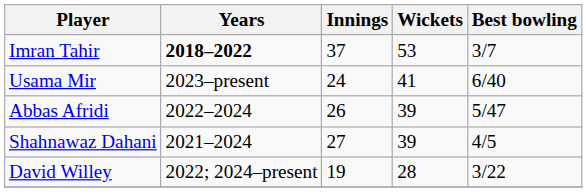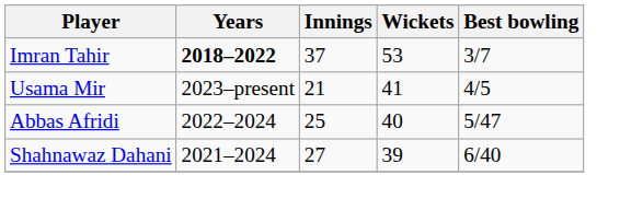 <table class="wikitable">
 <tr>
 <th>Player</th>
 <th>Years</th>
 <th>Innings</th>
 <th>Wickets</th>
 <th>Best bowling</th>
 </tr>
 <tr>
 <td><a href='#'>Imran Tahir</a></td>
 <td><strong>2018–2022</strong></td>
 <td>37</td>
 <td>53</td>
 <td>3/7</td>
 </tr>
 <tr>
 <td><a href='#'>Usama Mir</a></td>
 <td>2023–present</td>
-<td>24</td>
+<td>21</td>
 <td>41</td>
-<td>6/40</td>
+<td>4/5</td>
 </tr>
 <tr>
 <td><a href='#'>Abbas Afridi</a></td>
 <td>2022–2024</td>
-<td>26</td>
-<td>39</td>
+<td>25</td>
+<td>40</td>
 <td>5/47</td>
 </tr>
 <tr>
 <td><a href='#'>Shahnawaz Dahani</a></td>
 <td>2021–2024</td>
 <td>27</td>
 <td>39</td>
-<td>4/5</td>
-</tr>
-<tr>
-<td><a href='#'>David Willey</a></td>
-<td>2022; 2024–present</td>
-<td>19</td>
-<td>28</td>
-<td>3/22</td>
+<td>6/40</td>
 </tr>
 <tr>
 </tr>
 </table>
